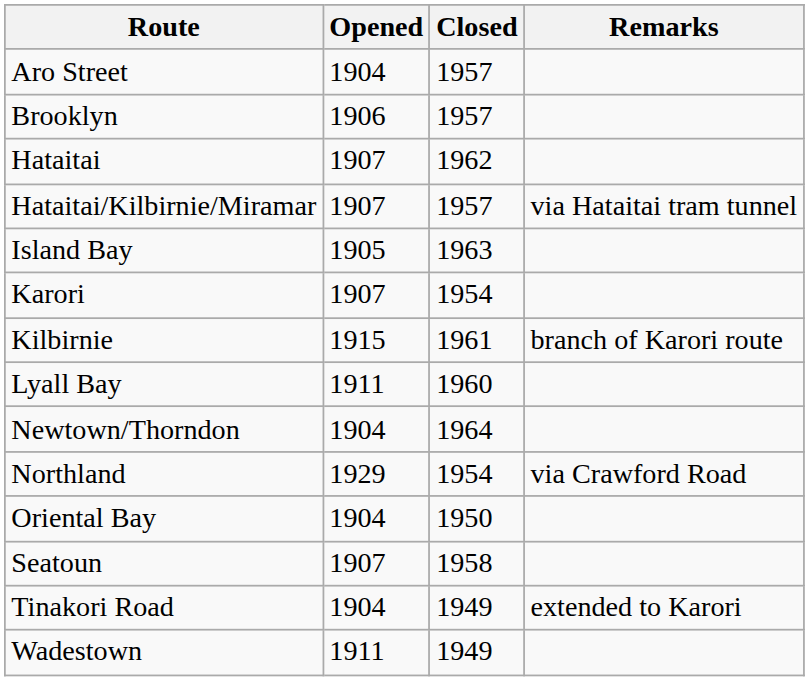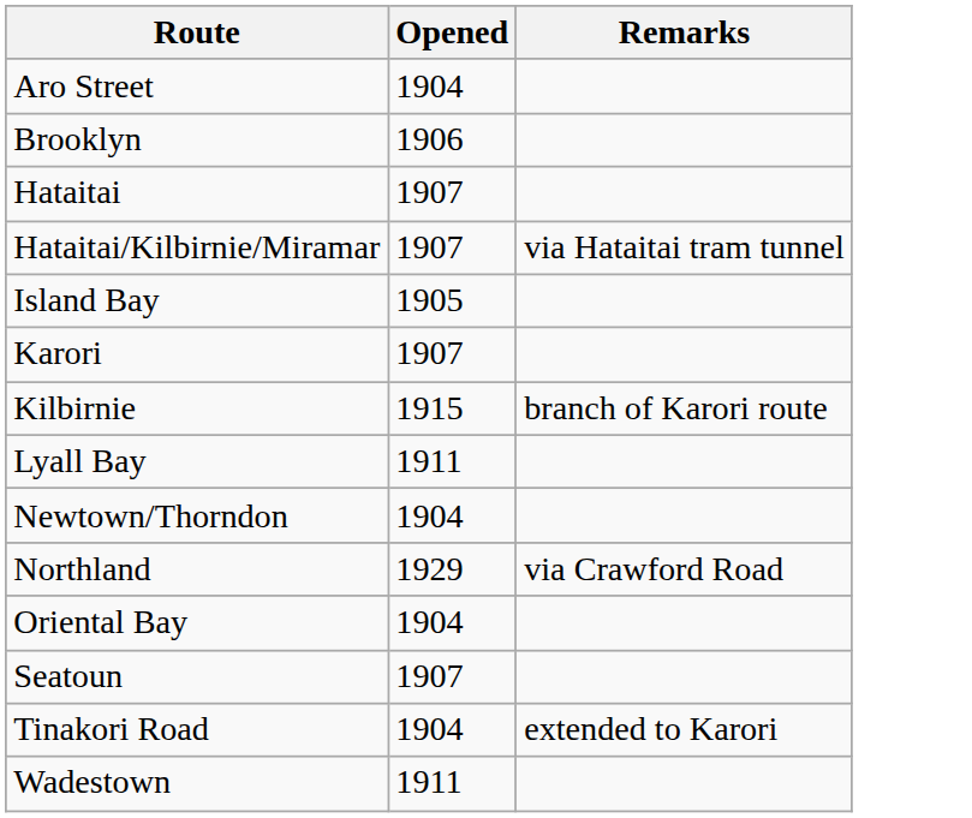 <table class="wikitable sortable">
 <tr>
 <th>Route</th>
 <th>Opened</th>
-<th>Closed</th>
 <th>Remarks</th>
 </tr>
 <tr>
 <td>Aro Street</td>
 <td>1904</td>
-<td>1957</td>
 <td></td>
 </tr>
 <tr>
 <td>Brooklyn</td>
 <td>1906</td>
-<td>1957</td>
 <td></td>
 </tr>
 <tr>
 <td>Hataitai</td>
 <td>1907</td>
-<td>1962</td>
 <td></td>
 </tr>
 <tr>
 <td>Hataitai/Kilbirnie/Miramar</td>
 <td>1907</td>
-<td>1957</td>
 <td>via Hataitai tram tunnel</td>
 </tr>
 <tr>
 <td>Island Bay</td>
 <td>1905</td>
-<td>1963</td>
 <td></td>
 </tr>
 <tr>
 <td>Karori</td>
 <td>1907</td>
-<td>1954</td>
 <td></td>
 </tr>
 <tr>
 <td>Kilbirnie</td>
 <td>1915</td>
-<td>1961</td>
 <td>branch of Karori route</td>
 </tr>
 <tr>
 <td>Lyall Bay</td>
 <td>1911</td>
-<td>1960</td>
 <td></td>
 </tr>
 <tr>
 <td>Newtown/Thorndon</td>
 <td>1904</td>
-<td>1964</td>
 <td></td>
 </tr>
 <tr>
 <td>Northland</td>
 <td>1929</td>
-<td>1954</td>
 <td>via Crawford Road</td>
 </tr>
 <tr>
 <td>Oriental Bay</td>
 <td>1904</td>
-<td>1950</td>
 <td></td>
 </tr>
 <tr>
 <td>Seatoun</td>
 <td>1907</td>
-<td>1958</td>
 <td></td>
 </tr>
 <tr>
 <td>Tinakori Road</td>
 <td>1904</td>
-<td>1949</td>
 <td>extended to Karori</td>
 </tr>
 <tr>
 <td>Wadestown</td>
 <td>1911</td>
-<td>1949</td>
 <td></td>
 </tr>
 </table>
